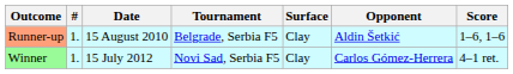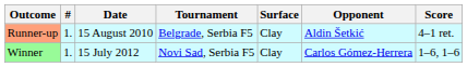 <table class="sortable wikitable" style=font-size:97%>
 <tr>
 <th>Outcome</th>
 <th>#</th>
 <th>Date</th>
 <th>Tournament</th>
 <th>Surface</th>
 <th>Opponent</th>
 <th>Score</th>
 </tr>
 <tr bgcolor=CFFCFF>
 <td bgcolor=FFA07A>Runner-up</td>
 <td>1.</td>
 <td>15 August 2010</td>
 <td><a href='#'>Belgrade</a>, Serbia F5</td>
 <td>Clay</td>
 <td> <a href='#'>Aldin Šetkić</a></td>
-<td>1–6, 1–6</td>
+<td>4–1 ret.</td>
 </tr>
 <tr bgcolor=CFFCFF>
 <td bgcolor=98FB98>Winner</td>
 <td>1.</td>
 <td>15 July 2012</td>
 <td><a href='#'>Novi Sad</a>, Serbia F5</td>
 <td>Clay</td>
 <td> <a href='#'>Carlos Gómez-Herrera</a></td>
-<td>4–1 ret.</td>
+<td>1–6, 1–6</td>
 </tr>
 </table>
